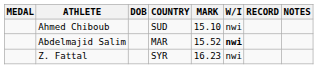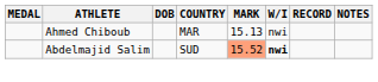 <table class="wikitable">
 <tr>
 <th>MEDAL</th>
 <th>ATHLETE</th>
 <th>DOB</th>
 <th>COUNTRY</th>
 <th>MARK</th>
 <th>W/I</th>
 <th>RECORD</th>
 <th>NOTES</th>
 </tr>
 <tr>
 <td></td>
 <td>Ahmed Chiboub</td>
 <td></td>
-<td>SUD</td>
-<td>15.10</td>
+<td>MAR</td>
+<td>15.13</td>
 <td>nwi</td>
 <td></td>
 <td></td>
 </tr>
 <tr>
 <td></td>
 <td>Abdelmajid Salim</td>
 <td></td>
-<td>MAR</td>
-<td>15.52</td>
+<td>SUD</td>
+<td style="background: lightsalmon;">15.52</td>
 <td><strong>nwi</strong></td>
 <td></td>
 <td></td>
 </tr>
-<tr>
-<td></td>
-<td>Z. Fattal</td>
-<td></td>
-<td>SYR</td>
-<td>16.23</td>
-<td>nwi</td>
-<td></td>
-<td></td>
-</tr>
 </table>
